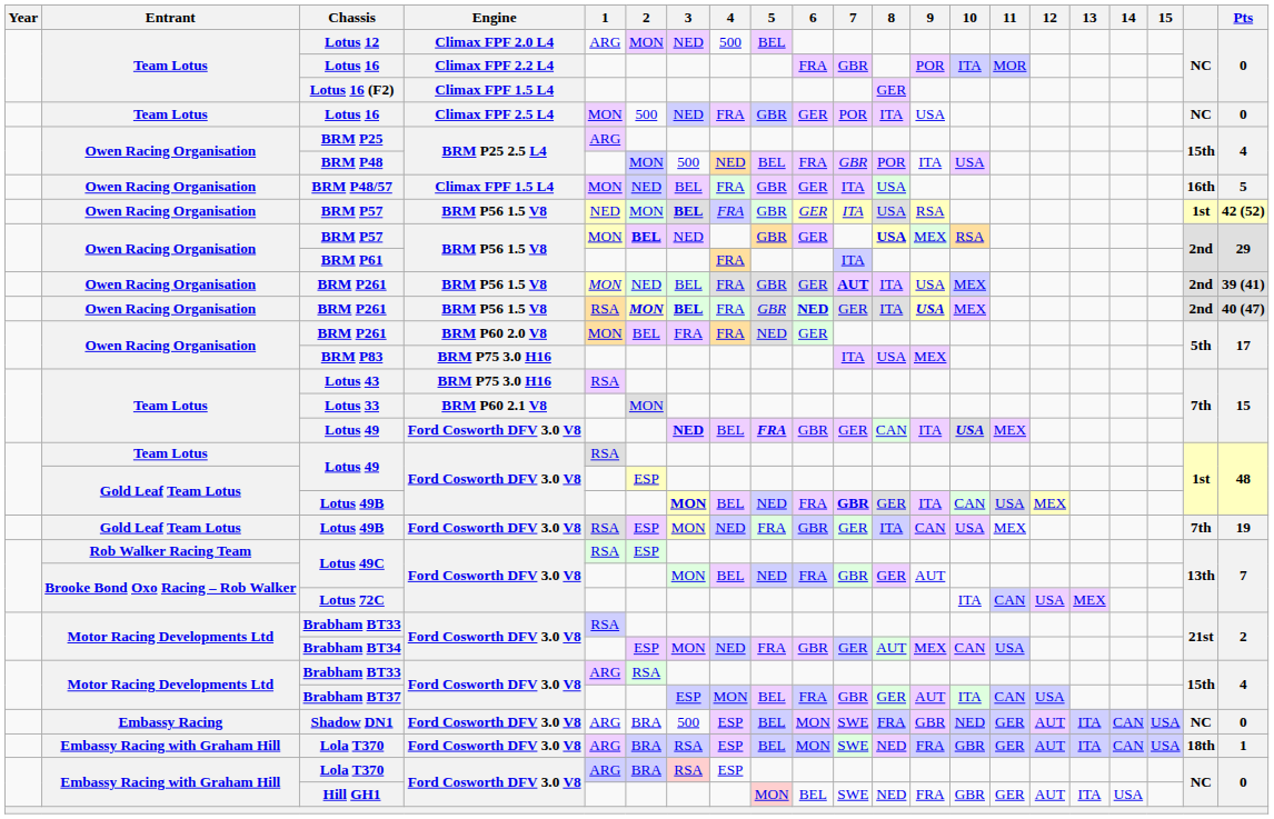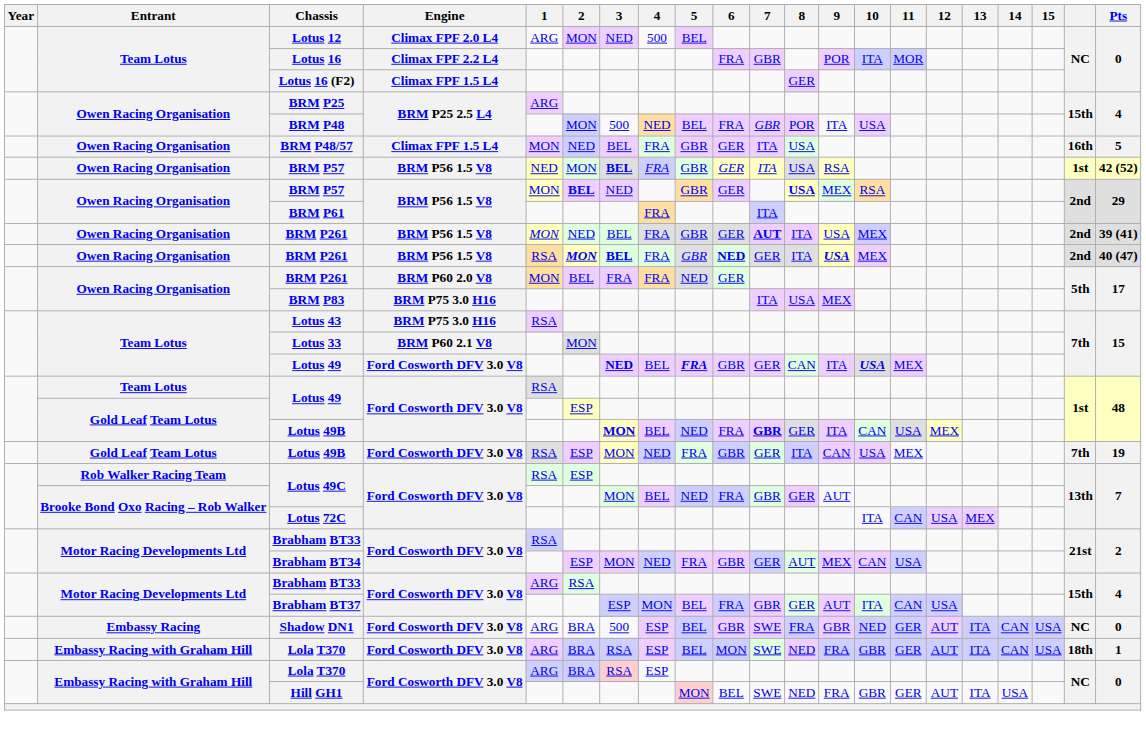 <table class="wikitable" style="text-align:center; font-size:90%">
 <tr>
 <th>Year</th>
 <th>Entrant</th>
 <th>Chassis</th>
 <th>Engine</th>
 <th>1</th>
 <th>2</th>
 <th>3</th>
 <th>4</th>
 <th>5</th>
 <th>6</th>
 <th>7</th>
 <th>8</th>
 <th>9</th>
 <th>10</th>
 <th>11</th>
 <th>12</th>
 <th>13</th>
 <th>14</th>
 <th>15</th>
 <th></th>
 <th><a href='#'>Pts</a></th>
 </tr>
 <tr>
 <td rowspan=3></td>
 <th rowspan=3><a href='#'>Team Lotus</a></th>
 <th><a href='#'>Lotus</a> <a href='#'>12</a></th>
 <th><a href='#'>Climax FPF 2.0 L4</a></th>
 <td><a href='#'>ARG</a></td>
 <td style="background:#efcfff;"><a href='#'>MON</a><br></td>
 <td style="background:#efcfff;"><a href='#'>NED</a><br></td>
 <td><a href='#'>500</a></td>
 <td style="background:#efcfff;"><a href='#'>BEL</a><br></td>
 <td></td>
 <td></td>
 <td></td>
 <td></td>
 <td></td>
 <td></td>
 <td></td>
 <td></td>
 <td></td>
 <td></td>
 <th rowspan=3>NC</th>
 <th rowspan=3>0</th>
 </tr>
 <tr>
 <th><a href='#'>Lotus</a> <a href='#'>16</a></th>
 <th><a href='#'>Climax FPF 2.2 L4</a></th>
 <td></td>
 <td></td>
 <td></td>
 <td></td>
 <td></td>
 <td style="background:#efcfff;"><a href='#'>FRA</a><br></td>
 <td style="background:#efcfff;"><a href='#'>GBR</a><br></td>
 <td></td>
 <td style="background:#efcfff;"><a href='#'>POR</a><br></td>
 <td style="background:#cfcfff;"><a href='#'>ITA</a><br></td>
 <td style="background:#cfcfff;"><a href='#'>MOR</a><br></td>
 <td></td>
 <td></td>
 <td></td>
 <td></td>
 </tr>
 <tr>
 <th><a href='#'>Lotus</a> <a href='#'>16</a> (F2)</th>
 <th><a href='#'>Climax FPF 1.5 L4</a></th>
 <td></td>
 <td></td>
 <td></td>
 <td></td>
 <td></td>
 <td></td>
 <td></td>
 <td style="background:#efcfff;"><a href='#'>GER</a><br></td>
 <td></td>
 <td></td>
 <td></td>
 <td></td>
 <td></td>
 <td></td>
 <td></td>
-</tr>
-<tr>
-<td></td>
-<th><a href='#'>Team Lotus</a></th>
-<th><a href='#'>Lotus</a> <a href='#'>16</a></th>
-<th><a href='#'>Climax FPF 2.5 L4</a></th>
-<td style="background:#efcfff;"><a href='#'>MON</a><br></td>
-<td><a href='#'>500</a></td>
-<td style="background:#cfcfff;"><a href='#'>NED</a><br></td>
-<td style="background:#efcfff;"><a href='#'>FRA</a><br></td>
-<td style="background:#cfcfff;"><a href='#'>GBR</a><br></td>
-<td style="background:#efcfff;"><a href='#'>GER</a><br></td>
-<td style="background:#efcfff;"><a href='#'>POR</a><br></td>
-<td style="background:#efcfff;"><a href='#'>ITA</a><br></td>
-<td><a href='#'>USA</a></td>
-<td></td>
-<td></td>
-<td></td>
-<td></td>
-<td></td>
-<td></td>
-<th>NC</th>
-<th>0</th>
 </tr>
 <tr>
 <td rowspan=2></td>
 <th rowspan=2><a href='#'>Owen Racing Organisation</a></th>
 <th><a href='#'>BRM</a> <a href='#'>P25</a></th>
 <th rowspan=2><a href='#'>BRM</a> P25 2.5 <a href='#'>L4</a></th>
 <td style="background:#efcfff;"><a href='#'>ARG</a><br></td>
 <td></td>
 <td></td>
 <td></td>
 <td></td>
 <td></td>
 <td></td>
 <td></td>
 <td></td>
 <td></td>
 <td></td>
 <td></td>
 <td></td>
 <td></td>
 <td></td>
 <th rowspan=2>15th</th>
 <th rowspan=2>4</th>
 </tr>
 <tr>
 <th><a href='#'>BRM</a> <a href='#'>P48</a></th>
 <td></td>
 <td style="background:#cfcfff;"><a href='#'>MON</a><br></td>
 <td><a href='#'>500</a></td>
 <td style="background:#ffdf9f;"><a href='#'>NED</a><br></td>
 <td style="background:#efcfff;"><a href='#'>BEL</a><br></td>
 <td style="background:#efcfff;"><a href='#'>FRA</a><br></td>
 <td style="background:#efcfff;"><em><a href='#'>GBR</a></em><br></td>
 <td style="background:#efcfff;"><a href='#'>POR</a><br></td>
 <td><a href='#'>ITA</a></td>
 <td style="background:#efcfff;"><a href='#'>USA</a><br></td>
 <td></td>
 <td></td>
 <td></td>
 <td></td>
 <td></td>
 </tr>
 <tr>
 <td></td>
 <th><a href='#'>Owen Racing Organisation</a></th>
 <th><a href='#'>BRM</a> <a href='#'>P48/57</a></th>
 <th><a href='#'>Climax FPF 1.5 L4</a></th>
 <td style="background:#efcfff;"><a href='#'>MON</a><br></td>
 <td style="background:#cfcfff;"><a href='#'>NED</a><br></td>
 <td style="background:#efcfff;"><a href='#'>BEL</a><br></td>
 <td style="background:#dfffdf;"><a href='#'>FRA</a><br></td>
 <td style="background:#efcfff;"><a href='#'>GBR</a><br></td>
 <td style="background:#efcfff;"><a href='#'>GER</a><br></td>
 <td style="background:#efcfff;"><a href='#'>ITA</a><br></td>
 <td style="background:#dfffdf;"><a href='#'>USA</a><br></td>
 <td></td>
 <td></td>
 <td></td>
 <td></td>
 <td></td>
 <td></td>
 <td></td>
 <th>16th</th>
 <th>5</th>
 </tr>
 <tr>
 <td></td>
 <th><a href='#'>Owen Racing Organisation</a></th>
 <th><a href='#'>BRM</a> <a href='#'>P57</a></th>
 <th><a href='#'>BRM</a> P56 1.5 <a href='#'>V8</a></th>
 <td style="background:#ffffbf;"><a href='#'>NED</a><br></td>
 <td style="background:#dfffdf;"><a href='#'>MON</a><br></td>
 <td style="background:#dfdfdf;"><strong><a href='#'>BEL</a></strong><br></td>
 <td style="background:#cfcfff;"><em><a href='#'>FRA</a></em><br></td>
 <td style="background:#dfffdf;"><a href='#'>GBR</a><br></td>
 <td style="background:#ffffbf;"><em><a href='#'>GER</a></em><br></td>
 <td style="background:#ffffbf;"><em><a href='#'>ITA</a></em><br></td>
 <td style="background:#dfdfdf;"><a href='#'>USA</a><br></td>
 <td style="background:#ffffbf;"><a href='#'>RSA</a><br></td>
 <td></td>
 <td></td>
 <td></td>
 <td></td>
 <td></td>
 <td></td>
 <td style="background:#ffffbf;"><strong>1st</strong></td>
 <td style="background:#ffffbf;"><strong>42 (52)</strong></td>
 </tr>
 <tr>
 <td rowspan=2></td>
 <th rowspan=2><a href='#'>Owen Racing Organisation</a></th>
 <th><a href='#'>BRM</a> <a href='#'>P57</a></th>
 <th rowspan=2><a href='#'>BRM</a> P56 1.5 <a href='#'>V8</a></th>
 <td style="background:#ffffbf;"><a href='#'>MON</a><br></td>
 <td style="background:#efcfff;"><strong><a href='#'>BEL</a></strong><br></td>
 <td style="background:#efcfff;"><a href='#'>NED</a><br></td>
 <td></td>
 <td style="background:#ffdf9f;"><a href='#'>GBR</a><br></td>
 <td style="background:#efcfff;"><a href='#'>GER</a><br></td>
 <td></td>
 <td style="background:#ffffbf;"><strong><a href='#'>USA</a></strong><br></td>
 <td style="background:#dfffdf;"><a href='#'>MEX</a><br></td>
 <td style="background:#ffdf9f;"><a href='#'>RSA</a><br></td>
 <td></td>
 <td></td>
 <td></td>
 <td></td>
 <td></td>
 <td rowspan=2 style="background:#dfdfdf;"><strong>2nd</strong></td>
 <td rowspan=2 style="background:#dfdfdf;"><strong>29</strong></td>
 </tr>
 <tr>
 <th><a href='#'>BRM</a> <a href='#'>P61</a></th>
 <td></td>
 <td></td>
 <td></td>
 <td style="background:#ffdf9f;"><a href='#'>FRA</a><br></td>
 <td></td>
 <td></td>
 <td style="background:#cfcfff;"><a href='#'>ITA</a><br></td>
 <td></td>
 <td></td>
 <td></td>
 <td></td>
 <td></td>
 <td></td>
 <td></td>
 <td></td>
 </tr>
 <tr>
 <td></td>
 <th><a href='#'>Owen Racing Organisation</a></th>
 <th><a href='#'>BRM</a> <a href='#'>P261</a></th>
 <th><a href='#'>BRM</a> P56 1.5 <a href='#'>V8</a></th>
 <td style="background:#ffffbf;"><em><a href='#'>MON</a></em><br></td>
 <td style="background:#dfffdf;"><a href='#'>NED</a><br></td>
 <td style="background:#dfffdf;"><a href='#'>BEL</a><br></td>
 <td style="background:#dfdfdf;"><a href='#'>FRA</a><br></td>
 <td style="background:#dfdfdf;"><a href='#'>GBR</a><br></td>
 <td style="background:#dfdfdf;"><a href='#'>GER</a><br></td>
 <td style="background:#efcfff;"><strong><a href='#'>AUT</a></strong><br></td>
 <td style="background:#efcfff;"><a href='#'>ITA</a><br></td>
 <td style="background:#ffffbf;"><a href='#'>USA</a><br></td>
 <td style="background:#cfcfff;"><a href='#'>MEX</a><br></td>
 <td></td>
 <td></td>
 <td></td>
 <td></td>
 <td></td>
 <td style="background:#dfdfdf;"><strong>2nd</strong></td>
 <td style="background:#dfdfdf;"><strong>39 (41)</strong></td>
 </tr>
 <tr>
 <td></td>
 <th><a href='#'>Owen Racing Organisation</a></th>
 <th><a href='#'>BRM</a> <a href='#'>P261</a></th>
 <th><a href='#'>BRM</a> P56 1.5 <a href='#'>V8</a></th>
 <td style="background:#ffdf9f;"><a href='#'>RSA</a><br></td>
 <td style="background:#ffffbf;"><strong><em><a href='#'>MON</a></em></strong><br></td>
 <td style="background:#dfffdf;"><strong><a href='#'>BEL</a></strong><br></td>
 <td style="background:#dfffdf;"><a href='#'>FRA</a><br></td>
 <td style="background:#dfdfdf;"><em><a href='#'>GBR</a></em><br></td>
 <td style="background:#dfffdf;"><strong><a href='#'>NED</a></strong><br></td>
 <td style="background:#dfdfdf;"><a href='#'>GER</a><br></td>
 <td style="background:#dfdfdf;"><a href='#'>ITA</a><br></td>
 <td style="background:#ffffbf;"><strong><em><a href='#'>USA</a></em></strong><br></td>
 <td style="background:#efcfff;"><a href='#'>MEX</a><br></td>
 <td></td>
 <td></td>
 <td></td>
 <td></td>
 <td></td>
 <td style="background:#dfdfdf;"><strong>2nd</strong></td>
 <td style="background:#dfdfdf;"><strong>40 (47)</strong></td>
 </tr>
 <tr>
 <td rowspan=2></td>
 <th rowspan=2><a href='#'>Owen Racing Organisation</a></th>
 <th><a href='#'>BRM</a> <a href='#'>P261</a></th>
 <th><a href='#'>BRM</a> P60 2.0 <a href='#'>V8</a></th>
 <td style="background:#ffdf9f;"><a href='#'>MON</a><br></td>
 <td style="background:#efcfff;"><a href='#'>BEL</a><br></td>
 <td style="background:#efcfff;"><a href='#'>FRA</a><br></td>
 <td style="background:#ffdf9f;"><a href='#'>FRA</a><br></td>
 <td style="background:#dfdfdf;"><a href='#'>NED</a><br></td>
 <td style="background:#dfffdf;"><a href='#'>GER</a><br></td>
 <td></td>
 <td></td>
 <td></td>
 <td></td>
 <td></td>
 <td></td>
 <td></td>
 <td></td>
 <td></td>
 <th rowspan=2>5th</th>
 <th rowspan=2>17</th>
 </tr>
 <tr>
 <th><a href='#'>BRM</a> <a href='#'>P83</a></th>
 <th><a href='#'>BRM</a> P75 3.0 <a href='#'>H16</a></th>
 <td></td>
 <td></td>
 <td></td>
 <td></td>
 <td></td>
 <td></td>
 <td style="background:#efcfff;"><a href='#'>ITA</a><br></td>
 <td style="background:#efcfff;"><a href='#'>USA</a><br></td>
 <td style="background:#efcfff;"><a href='#'>MEX</a><br></td>
 <td></td>
 <td></td>
 <td></td>
 <td></td>
 <td></td>
 <td></td>
 </tr>
 <tr>
 <td rowspan=3></td>
 <th rowspan=3><a href='#'>Team Lotus</a></th>
 <th><a href='#'>Lotus</a> <a href='#'>43</a></th>
 <th><a href='#'>BRM</a> P75 3.0 <a href='#'>H16</a></th>
 <td style="background:#efcfff;"><a href='#'>RSA</a><br></td>
 <td></td>
 <td></td>
 <td></td>
 <td></td>
 <td></td>
 <td></td>
 <td></td>
 <td></td>
 <td></td>
 <td></td>
 <td></td>
 <td></td>
 <td></td>
 <td></td>
 <th rowspan=3>7th</th>
 <th rowspan=3>15</th>
 </tr>
 <tr>
 <th><a href='#'>Lotus</a> <a href='#'>33</a></th>
 <th><a href='#'>BRM</a> P60 2.1 <a href='#'>V8</a></th>
 <td></td>
 <td style="background:#dfdfdf;"><a href='#'>MON</a><br></td>
 <td></td>
 <td></td>
 <td></td>
 <td></td>
 <td></td>
 <td></td>
 <td></td>
 <td></td>
 <td></td>
 <td></td>
 <td></td>
 <td></td>
 <td></td>
 </tr>
 <tr>
 <th><a href='#'>Lotus</a> <a href='#'>49</a></th>
 <th><a href='#'>Ford Cosworth DFV</a> 3.0 <a href='#'>V8</a></th>
 <td></td>
 <td></td>
 <td style="background:#efcfff;"><strong><a href='#'>NED</a></strong><br></td>
 <td style="background:#efcfff;"><a href='#'>BEL</a><br></td>
 <td style="background:#efcfff;"><strong><em><a href='#'>FRA</a></em></strong><br></td>
 <td style="background:#efcfff;"><a href='#'>GBR</a><br></td>
 <td style="background:#efcfff;"><a href='#'>GER</a><br></td>
 <td style="background:#dfffdf;"><a href='#'>CAN</a><br></td>
 <td style="background:#efcfff;"><a href='#'>ITA</a><br></td>
 <td style="background:#dfdfdf;"><strong><em><a href='#'>USA</a></em></strong><br></td>
 <td style="background:#efcfff;"><a href='#'>MEX</a><br></td>
 <td></td>
 <td></td>
 <td></td>
 <td></td>
 </tr>
 <tr>
 <td rowspan=3></td>
 <th><a href='#'>Team Lotus</a></th>
 <th rowspan=2><a href='#'>Lotus</a> <a href='#'>49</a></th>
 <th rowspan=3><a href='#'>Ford Cosworth DFV</a> 3.0 <a href='#'>V8</a></th>
 <td style="background:#dfdfdf;"><a href='#'>RSA</a><br></td>
 <td></td>
 <td></td>
 <td></td>
 <td></td>
 <td></td>
 <td></td>
 <td></td>
 <td></td>
 <td></td>
 <td></td>
 <td></td>
 <td></td>
 <td></td>
 <td></td>
 <td rowspan=3 style="background:#ffffbf;"><strong>1st</strong></td>
 <td rowspan=3 style="background:#ffffbf;"><strong>48</strong></td>
 </tr>
 <tr>
 <th rowspan=2><a href='#'>Gold Leaf</a> <a href='#'>Team Lotus</a></th>
 <td></td>
 <td style="background:#ffffbf;"><a href='#'>ESP</a><br></td>
 <td></td>
 <td></td>
 <td></td>
 <td></td>
 <td></td>
 <td></td>
 <td></td>
 <td></td>
 <td></td>
 <td></td>
 <td></td>
 <td></td>
 <td></td>
 </tr>
 <tr>
 <th><a href='#'>Lotus</a> <a href='#'>49B</a></th>
 <td></td>
 <td></td>
 <td style="background:#ffffbf;"><strong><a href='#'>MON</a></strong><br></td>
 <td style="background:#efcfff;"><a href='#'>BEL</a><br></td>
 <td style="background:#cfcfff;"><a href='#'>NED</a><br></td>
 <td style="background:#efcfff;"><a href='#'>FRA</a><br></td>
 <td style="background:#efcfff;"><strong><a href='#'>GBR</a></strong><br></td>
 <td style="background:#dfdfdf;"><a href='#'>GER</a><br></td>
 <td style="background:#efcfff;"><a href='#'>ITA</a> <br></td>
 <td style="background:#dfffdf;"><a href='#'>CAN</a><br></td>
 <td style="background:#dfdfdf;"><a href='#'>USA</a><br></td>
 <td style="background:#ffffbf;"><a href='#'>MEX</a><br></td>
 <td></td>
 <td></td>
 <td></td>
 </tr>
 <tr>
 <td></td>
 <th><a href='#'>Gold Leaf</a> <a href='#'>Team Lotus</a></th>
 <th><a href='#'>Lotus</a> <a href='#'>49B</a></th>
 <th><a href='#'>Ford Cosworth DFV</a> 3.0 <a href='#'>V8</a></th>
 <td style="background:#dfdfdf;"><a href='#'>RSA</a><br></td>
 <td style="background:#efcfff;"><a href='#'>ESP</a><br></td>
 <td style="background:#ffffbf;"><a href='#'>MON</a><br></td>
 <td style="background:#cfcfff;"><a href='#'>NED</a><br></td>
 <td style="background:#dfffdf;"><a href='#'>FRA</a><br></td>
 <td style="background:#cfcfff;"><a href='#'>GBR</a><br></td>
 <td style="background:#dfffdf;"><a href='#'>GER</a><br></td>
 <td style="background:#cfcfff;"><a href='#'>ITA</a><br></td>
 <td style="background:#efcfff;"><a href='#'>CAN</a><br></td>
 <td style="background:#efcfff;"><a href='#'>USA</a><br></td>
 <td><a href='#'>MEX</a></td>
 <td></td>
 <td></td>
 <td></td>
 <td></td>
 <th>7th</th>
 <th>19</th>
 </tr>
 <tr>
 <td rowspan=3></td>
 <th><a href='#'>Rob Walker Racing Team</a></th>
 <th rowspan=2><a href='#'>Lotus</a> <a href='#'>49C</a></th>
 <th rowspan=3><a href='#'>Ford Cosworth DFV</a> 3.0 <a href='#'>V8</a></th>
 <td style="background:#dfffdf;"><a href='#'>RSA</a><br></td>
 <td style="background:#dfffdf;"><a href='#'>ESP</a><br></td>
 <td></td>
 <td></td>
 <td></td>
 <td></td>
 <td></td>
 <td></td>
 <td></td>
 <td></td>
 <td></td>
 <td></td>
 <td></td>
 <td></td>
 <td></td>
 <th rowspan=3>13th</th>
 <th rowspan=3>7</th>
 </tr>
 <tr>
 <th rowspan=2><a href='#'>Brooke Bond</a> <a href='#'>Oxo</a> <a href='#'>Racing – Rob Walker</a></th>
 <td></td>
 <td></td>
 <td style="background:#dfffdf;"><a href='#'>MON</a><br></td>
 <td style="background:#efcfff;"><a href='#'>BEL</a><br></td>
 <td style="background:#cfcfff;"><a href='#'>NED</a><br></td>
 <td style="background:#cfcfff;"><a href='#'>FRA</a><br></td>
 <td style="background:#dfffdf;"><a href='#'>GBR</a><br></td>
 <td style="background:#efcfff;"><a href='#'>GER</a><br></td>
 <td><a href='#'>AUT</a></td>
 <td></td>
 <td></td>
 <td></td>
 <td></td>
 <td></td>
 <td></td>
 </tr>
 <tr>
 <th><a href='#'>Lotus</a> <a href='#'>72C</a></th>
 <td></td>
 <td></td>
 <td></td>
 <td></td>
 <td></td>
 <td></td>
 <td></td>
 <td></td>
 <td></td>
 <td><a href='#'>ITA</a><br></td>
 <td style="background:#cfcfff;"><a href='#'>CAN</a><br></td>
 <td style="background:#efcfff;"><a href='#'>USA</a> <br></td>
 <td style="background:#efcfff;"><a href='#'>MEX</a><br></td>
 <td></td>
 <td></td>
 </tr>
 <tr>
 <td rowspan=2></td>
 <th rowspan=2><a href='#'>Motor Racing Developments Ltd</a></th>
 <th><a href='#'>Brabham</a> <a href='#'>BT33</a></th>
 <th rowspan=2><a href='#'>Ford Cosworth DFV</a> 3.0 <a href='#'>V8</a></th>
 <td style="background:#cfcfff;"><a href='#'>RSA</a><br></td>
 <td></td>
 <td></td>
 <td></td>
 <td></td>
 <td></td>
 <td></td>
 <td></td>
 <td></td>
 <td></td>
 <td></td>
 <td></td>
 <td></td>
 <td></td>
 <td></td>
 <th rowspan=2>21st</th>
 <th rowspan=2>2</th>
 </tr>
 <tr>
 <th><a href='#'>Brabham</a> <a href='#'>BT34</a></th>
 <td></td>
 <td style="background:#efcfff;"><a href='#'>ESP</a><br></td>
 <td style="background:#efcfff;"><a href='#'>MON</a><br></td>
 <td style="background:#cfcfff;"><a href='#'>NED</a><br></td>
 <td style="background:#efcfff;"><a href='#'>FRA</a><br></td>
 <td style="background:#efcfff;"><a href='#'>GBR</a><br></td>
 <td style="background:#cfcfff;"><a href='#'>GER</a><br></td>
 <td style="background:#dfffdf;"><a href='#'>AUT</a><br></td>
 <td style="background:#efcfff;"><a href='#'>MEX</a><br></td>
 <td style="background:#efcfff;"><a href='#'>CAN</a><br></td>
 <td style="background:#cfcfff;"><a href='#'>USA</a><br></td>
 <td></td>
 <td></td>
 <td></td>
 <td></td>
 </tr>
 <tr>
 <td rowspan=2></td>
 <th rowspan=2><a href='#'>Motor Racing Developments Ltd</a></th>
 <th><a href='#'>Brabham</a> <a href='#'>BT33</a></th>
 <th rowspan=2><a href='#'>Ford Cosworth DFV</a> 3.0 <a href='#'>V8</a></th>
 <td style="background:#efcfff;"><a href='#'>ARG</a><br></td>
 <td style="background:#dfffdf;"><a href='#'>RSA</a><br></td>
 <td></td>
 <td></td>
 <td></td>
 <td></td>
 <td></td>
 <td></td>
 <td></td>
 <td></td>
 <td></td>
 <td></td>
 <td></td>
 <td></td>
 <td></td>
 <th rowspan=2>15th</th>
 <th rowspan=2>4</th>
 </tr>
 <tr>
 <th><a href='#'>Brabham</a> <a href='#'>BT37</a></th>
 <td></td>
 <td></td>
 <td style="background:#cfcfff;"><a href='#'>ESP</a><br></td>
 <td style="background:#cfcfff;"><a href='#'>MON</a><br></td>
 <td style="background:#efcfff;"><a href='#'>BEL</a><br></td>
 <td style="background:#cfcfff;"><a href='#'>FRA</a><br></td>
 <td style="background:#efcfff;"><a href='#'>GBR</a><br></td>
 <td style="background:#dfffdf;"><a href='#'>GER</a><br></td>
 <td style="background:#efcfff;"><a href='#'>AUT</a><br></td>
 <td style="background:#dfffdf;"><a href='#'>ITA</a> <br></td>
 <td style="background:#cfcfff;"><a href='#'>CAN</a><br></td>
 <td style="background:#cfcfff;"><a href='#'>USA</a><br></td>
 <td></td>
 <td></td>
 <td></td>
 </tr>
 <tr>
 <td></td>
 <th><a href='#'>Embassy Racing</a></th>
 <th><a href='#'>Shadow</a> <a href='#'>DN1</a></th>
 <th><a href='#'>Ford Cosworth DFV</a> 3.0 <a href='#'>V8</a></th>
 <td><a href='#'>ARG</a></td>
 <td><a href='#'>BRA</a></td>
 <td><a href='#'>500</a></td>
 <td style="background:#efcfff;"><a href='#'>ESP</a><br></td>
 <td style="background:#cfcfff;"><a href='#'>BEL</a><br></td>
-<td style="background:#efcfff;"><a href='#'>MON</a><br></td>
+<td style="background:#efcfff;"><a href='#'>GBR</a><br></td>
 <td style="background:#efcfff;"><a href='#'>SWE</a><br></td>
 <td style="background:#cfcfff;"><a href='#'>FRA</a><br></td>
 <td style="background:#efcfff;"><a href='#'>GBR</a><br></td>
 <td style="background:#cfcfff;"><a href='#'>NED</a><br></td>
 <td style="background:#cfcfff;"><a href='#'>GER</a><br></td>
 <td style="background:#efcfff;"><a href='#'>AUT</a><br></td>
 <td style="background:#cfcfff;"><a href='#'>ITA</a> <br></td>
 <td style="background:#cfcfff;"><a href='#'>CAN</a><br></td>
 <td style="background:#cfcfff;"><a href='#'>USA</a><br></td>
 <th>NC</th>
 <th>0</th>
 </tr>
 <tr>
 <td></td>
 <th><a href='#'>Embassy Racing with Graham Hill</a></th>
 <th><a href='#'>Lola</a> <a href='#'>T370</a></th>
 <th><a href='#'>Ford Cosworth DFV</a> 3.0 <a href='#'>V8</a></th>
 <td style="background:#efcfff;"><a href='#'>ARG</a><br></td>
 <td style="background:#cfcfff;"><a href='#'>BRA</a><br></td>
 <td style="background:#cfcfff;"><a href='#'>RSA</a><br></td>
 <td style="background:#efcfff;"><a href='#'>ESP</a><br></td>
 <td style="background:#cfcfff;"><a href='#'>BEL</a><br></td>
 <td style="background:#cfcfff;"><a href='#'>MON</a><br></td>
 <td style="background:#dfffdf;"><a href='#'>SWE</a><br></td>
 <td style="background:#efcfff;"><a href='#'>NED</a><br></td>
 <td style="background:#cfcfff;"><a href='#'>FRA</a><br></td>
 <td style="background:#cfcfff;"><a href='#'>GBR</a><br></td>
 <td style="background:#cfcfff;"><a href='#'>GER</a><br></td>
 <td style="background:#cfcfff;"><a href='#'>AUT</a><br></td>
 <td style="background:#cfcfff;"><a href='#'>ITA</a> <br></td>
 <td style="background:#cfcfff;"><a href='#'>CAN</a><br></td>
 <td style="background:#cfcfff;"><a href='#'>USA</a><br></td>
 <th>18th</th>
 <th>1</th>
 </tr>
 <tr>
 <td rowspan=2></td>
 <th rowspan=2><a href='#'>Embassy Racing with Graham Hill</a></th>
 <th><a href='#'>Lola</a> <a href='#'>T370</a></th>
 <th rowspan=2><a href='#'>Ford Cosworth DFV</a> 3.0 <a href='#'>V8</a></th>
 <td style="background:#cfcfff;"><a href='#'>ARG</a><br></td>
 <td style="background:#cfcfff;"><a href='#'>BRA</a><br></td>
 <td style="background:#ffcfcf;"><a href='#'>RSA</a><br></td>
 <td><a href='#'>ESP</a></td>
 <td></td>
 <td></td>
 <td></td>
 <td></td>
 <td></td>
 <td></td>
 <td></td>
 <td></td>
 <td></td>
 <td></td>
 <td></td>
 <th rowspan=2>NC</th>
 <th rowspan=2>0</th>
 </tr>
 <tr>
 <th><a href='#'>Hill</a> <a href='#'>GH1</a></th>
 <td></td>
 <td></td>
 <td></td>
 <td></td>
 <td style="background:#ffcfcf;"><a href='#'>MON</a><br></td>
 <td><a href='#'>BEL</a></td>
 <td><a href='#'>SWE</a></td>
 <td><a href='#'>NED</a></td>
 <td><a href='#'>FRA</a></td>
 <td><a href='#'>GBR</a></td>
 <td><a href='#'>GER</a></td>
 <td><a href='#'>AUT</a></td>
 <td><a href='#'>ITA</a></td>
 <td><a href='#'>USA</a></td>
 <td></td>
 </tr>
 <tr>
 <th colspan="21"></th>
 </tr>
 </table>
